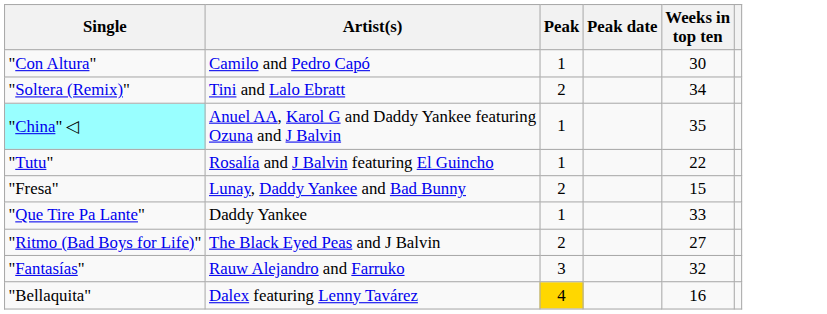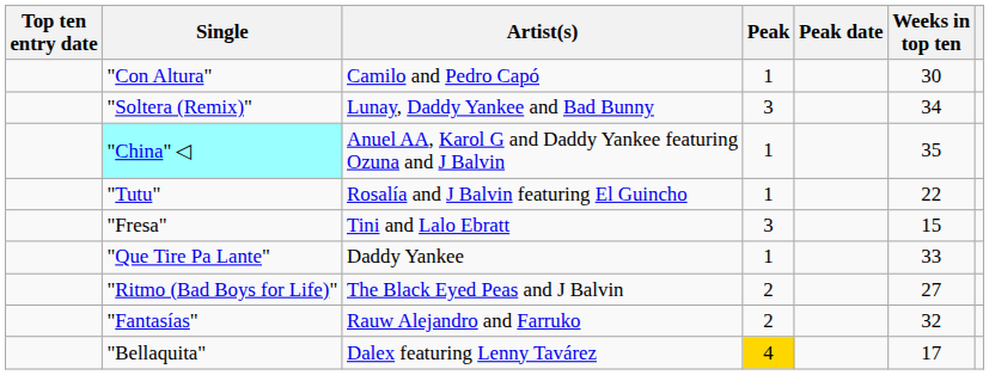 <table class="wikitable sortable">
 <tr>
+<th>Top ten<br>entry date</th>
 <th>Single</th>
 <th>Artist(s)</th>
 <th data-sort-type="number">Peak</th>
 <th>Peak date</th>
 <th data-sort-type="number">Weeks in<br>top ten</th>
 <th></th>
 </tr>
 <tr>
+<td></td>
 <td>"<a href='#'>Con Altura</a>"</td>
 <td><a href='#'>Camilo</a> and <a href='#'>Pedro Capó</a></td>
 <td style="text-align:center;">1</td>
 <td></td>
 <td style="text-align:center;">30</td>
 <td style="text-align:center;"></td>
 </tr>
 <tr>
+<td></td>
 <td>"<a href='#'>Soltera (Remix)</a>"</td>
-<td><a href='#'>Tini</a> and <a href='#'>Lalo Ebratt</a></td>
-<td style="text-align:center;">2</td>
+<td><a href='#'>Lunay</a>, <a href='#'>Daddy Yankee</a> and <a href='#'>Bad Bunny</a></td>
+<td style="text-align:center;">3</td>
 <td></td>
 <td style="text-align:center;">34</td>
 <td style="text-align:center;"></td>
 </tr>
 <tr>
+<td></td>
 <td style="background:#9ff;">"<a href='#'>China</a>" ◁</td>
 <td><a href='#'>Anuel AA</a>, <a href='#'>Karol G</a> and Daddy Yankee featuring<br><a href='#'>Ozuna</a> and <a href='#'>J Balvin</a></td>
 <td style="text-align:center;">1</td>
 <td></td>
 <td style="text-align:center;">35</td>
 <td style="text-align:center;"></td>
 </tr>
 <tr>
+<td></td>
 <td>"<a href='#'>Tutu</a>"</td>
 <td><a href='#'>Rosalía</a> and <a href='#'>J Balvin</a> featuring <a href='#'>El Guincho</a></td>
 <td style="text-align:center;">1</td>
 <td></td>
 <td style="text-align:center;">22</td>
 <td style="text-align:center;"></td>
 </tr>
 <tr>
+<td></td>
 <td>"Fresa"</td>
-<td><a href='#'>Lunay</a>, <a href='#'>Daddy Yankee</a> and <a href='#'>Bad Bunny</a></td>
-<td style="text-align:center;">2</td>
+<td><a href='#'>Tini</a> and <a href='#'>Lalo Ebratt</a></td>
+<td style="text-align:center;">3</td>
 <td></td>
 <td style="text-align:center;">15</td>
 <td style="text-align:center;"></td>
 </tr>
 <tr>
+<td></td>
 <td>"<a href='#'>Que Tire Pa Lante</a>"</td>
 <td>Daddy Yankee</td>
 <td style="text-align:center;">1</td>
 <td></td>
 <td style="text-align:center;">33</td>
 <td style="text-align:center;"></td>
 </tr>
 <tr>
+<td></td>
 <td>"<a href='#'>Ritmo (Bad Boys for Life)</a>"</td>
 <td><a href='#'>The Black Eyed Peas</a> and J Balvin</td>
 <td style="text-align:center;">2</td>
 <td></td>
 <td style="text-align:center;">27</td>
 <td style="text-align:center;"></td>
 </tr>
 <tr>
+<td></td>
 <td>"<a href='#'>Fantasías</a>"</td>
 <td><a href='#'>Rauw Alejandro</a> and <a href='#'>Farruko</a></td>
-<td style="text-align:center;">3</td>
+<td style="text-align:center;">2</td>
 <td></td>
 <td style="text-align:center;">32</td>
 <td style="text-align:center;"></td>
 </tr>
 <tr>
+<td></td>
 <td>"Bellaquita"</td>
 <td><a href='#'>Dalex</a> featuring <a href='#'>Lenny Tavárez</a></td>
 <td style="background: gold; text-align:center;">4</td>
 <td></td>
-<td style="text-align:center;">16</td>
+<td style="text-align:center;">17</td>
 <td style="text-align:center;"></td>
 </tr>
 </table>
